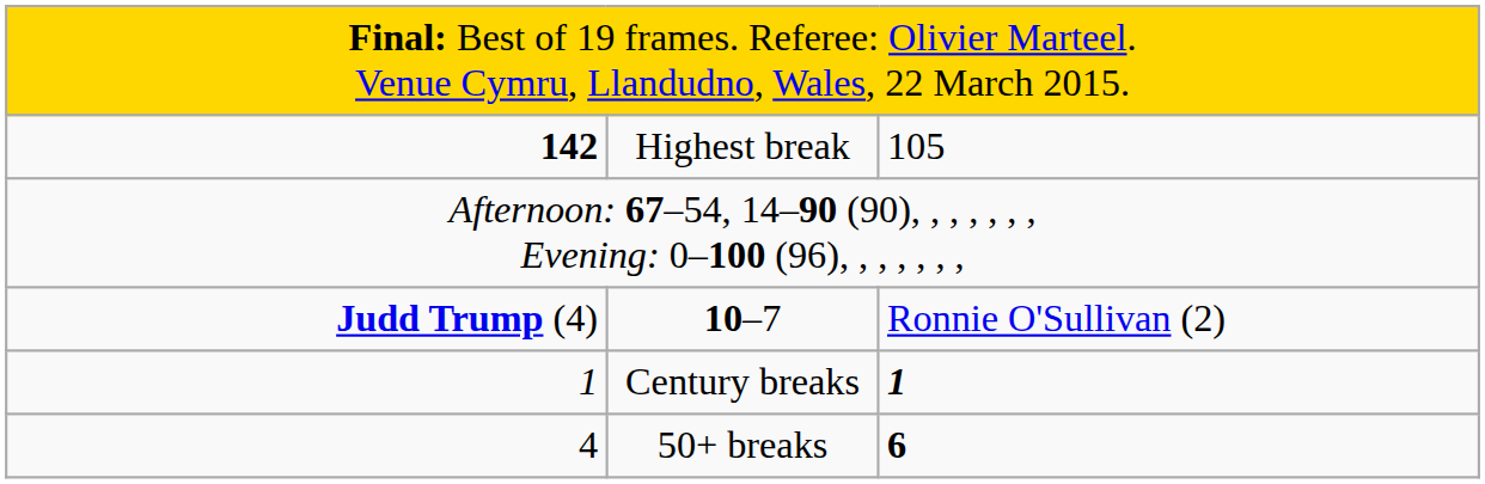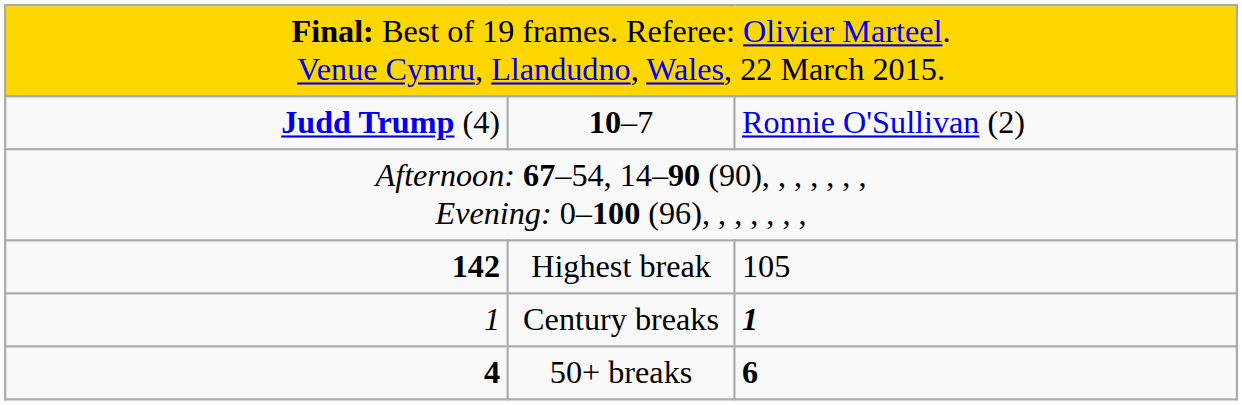 <table class="wikitable" style="font-size: 95%; margin: 1em auto 1em auto;">
 <tr>
 <td colspan="3" align="center" bgcolor="#ffd700"><strong>Final:</strong> Best of 19 frames. Referee: <a href='#'>Olivier Marteel</a>.<br><a href='#'>Venue Cymru</a>, <a href='#'>Llandudno</a>, <a href='#'>Wales</a>, 22 March 2015.</td>
+</tr>
+<tr>
+<td width="230" align="right"><strong><a href='#'>Judd Trump</a></strong> (4)<br></td>
+<td width="100" align="center"><strong>10</strong>–7</td>
+<td width="230"><a href='#'>Ronnie O'Sullivan</a> (2)<br></td>
+</tr>
+<tr>
+<td colspan="3" align="center" style="font-size: 100%"><em>Afternoon:</em> <strong>67</strong>–54, 14–<strong>90</strong> (90), , , , , , , <br> <em>Evening:</em> 0–<strong>100</strong> (96), , , , , , , </td>
 </tr>
 <tr>
 <td align="right"><strong>142</strong></td>
 <td align="center">Highest break</td>
 <td>105</td>
 </tr>
 <tr>
-<td colspan="3" align="center" style="font-size: 100%"><em>Afternoon:</em> <strong>67</strong>–54, 14–<strong>90</strong> (90), , , , , , , <br> <em>Evening:</em> 0–<strong>100</strong> (96), , , , , , , </td>
-</tr>
-<tr>
-<td width="230" align="right"><strong><a href='#'>Judd Trump</a></strong> (4)<br></td>
-<td width="100" align="center"><strong>10</strong>–7</td>
-<td width="230"><a href='#'>Ronnie O'Sullivan</a> (2)<br></td>
-</tr>
-<tr>
 <td align="right"><em>1</em></td>
 <td align="center">Century breaks</td>
 <td><strong><em>1</em></strong></td>
 </tr>
 <tr>
-<td align="right">4</td>
+<td align="right"><strong>4</strong></td>
 <td align="center">50+ breaks</td>
 <td><strong>6</strong></td>
 </tr>
 </table>
